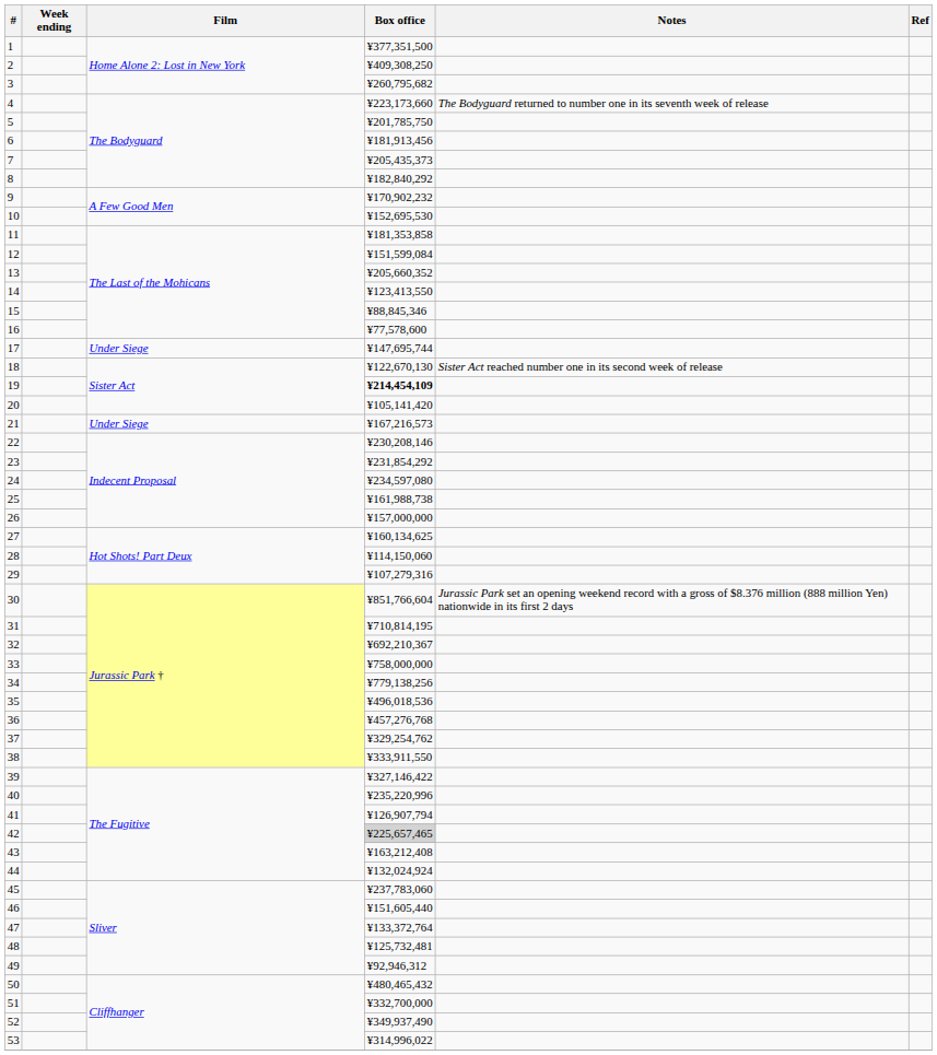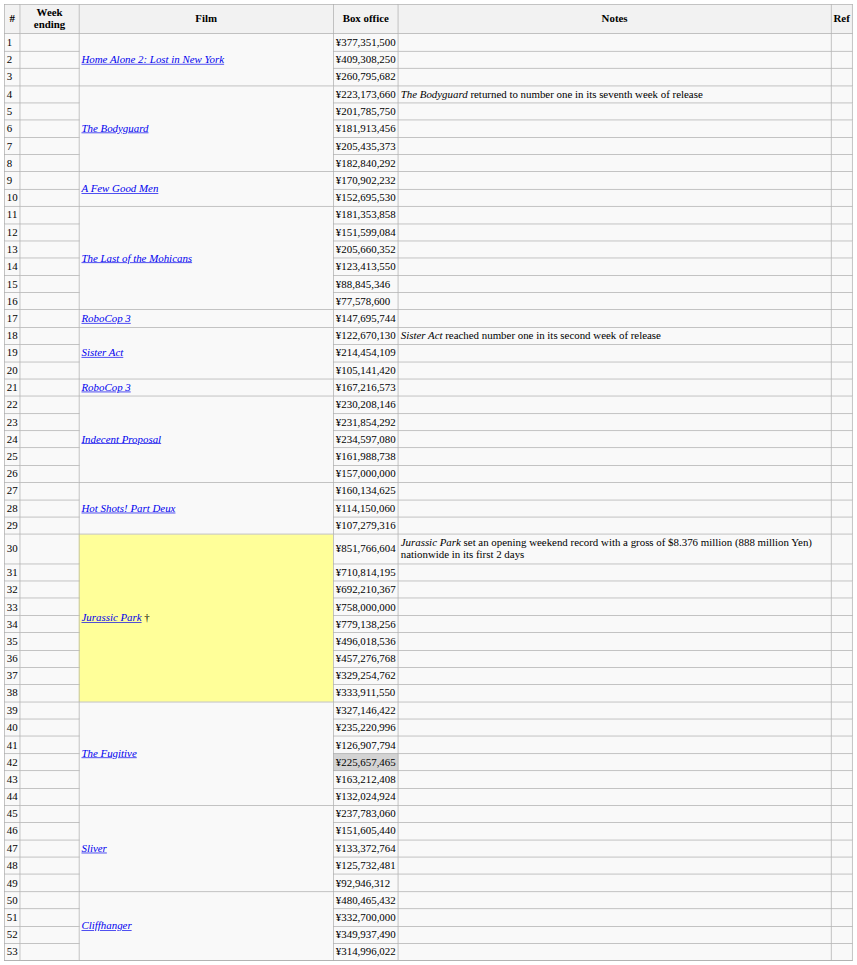 <table class="wikitable sortable">
 <tr>
 <th abbr="Week">#</th>
 <th abbr="Date">Week ending</th>
 <th width="30%">Film</th>
 <th abbr="Box Office">Box office</th>
 <th>Notes</th>
 <th>Ref</th>
 </tr>
 <tr>
 <td>1</td>
 <td></td>
 <td rowspan="3"><em><a href='#'>Home Alone 2: Lost in New York</a></em></td>
 <td>¥377,351,500</td>
 <td></td>
 <td></td>
 </tr>
 <tr>
 <td>2</td>
 <td></td>
 <td>¥409,308,250</td>
 <td></td>
 <td></td>
 </tr>
 <tr>
 <td>3</td>
 <td></td>
 <td>¥260,795,682</td>
 <td></td>
 <td></td>
 </tr>
 <tr>
 <td>4</td>
 <td></td>
 <td rowspan="5"><em><a href='#'>The Bodyguard</a></em></td>
 <td>¥223,173,660</td>
 <td><em>The Bodyguard</em> returned to number one in its seventh week of release</td>
 <td></td>
 </tr>
 <tr>
 <td>5</td>
 <td></td>
 <td>¥201,785,750</td>
 <td></td>
 <td></td>
 </tr>
 <tr>
 <td>6</td>
 <td></td>
 <td>¥181,913,456</td>
 <td></td>
 <td></td>
 </tr>
 <tr>
 <td>7</td>
 <td></td>
 <td>¥205,435,373</td>
 <td></td>
 <td></td>
 </tr>
 <tr>
 <td>8</td>
 <td></td>
 <td>¥182,840,292</td>
 <td></td>
 <td></td>
 </tr>
 <tr>
 <td>9</td>
 <td></td>
 <td rowspan="2"><em><a href='#'>A Few Good Men</a></em></td>
 <td>¥170,902,232</td>
 <td></td>
 <td></td>
 </tr>
 <tr>
 <td>10</td>
 <td></td>
 <td>¥152,695,530</td>
 <td></td>
 <td></td>
 </tr>
 <tr>
 <td>11</td>
 <td></td>
 <td rowspan="6"><em><a href='#'>The Last of the Mohicans</a></em></td>
 <td>¥181,353,858</td>
 <td></td>
 <td></td>
 </tr>
 <tr>
 <td>12</td>
 <td></td>
 <td>¥151,599,084</td>
 <td></td>
 <td></td>
 </tr>
 <tr>
 <td>13</td>
 <td></td>
 <td>¥205,660,352</td>
 <td></td>
 <td></td>
 </tr>
 <tr>
 <td>14</td>
 <td></td>
 <td>¥123,413,550</td>
 <td></td>
 <td></td>
 </tr>
 <tr>
 <td>15</td>
 <td></td>
 <td>¥88,845,346</td>
 <td></td>
 <td></td>
 </tr>
 <tr>
 <td>16</td>
 <td></td>
 <td>¥77,578,600</td>
 <td></td>
 <td></td>
 </tr>
 <tr>
 <td>17</td>
 <td></td>
-<td><em><a href='#'>Under Siege</a></em></td>
+<td><em><a href='#'>RoboCop 3</a></em></td>
 <td>¥147,695,744</td>
 <td></td>
 <td></td>
 </tr>
 <tr>
 <td>18</td>
 <td></td>
 <td rowspan="3"><em><a href='#'>Sister Act</a></em></td>
 <td>¥122,670,130</td>
 <td><em>Sister Act</em> reached number one in its second week of release</td>
 <td></td>
 </tr>
 <tr>
 <td>19</td>
 <td></td>
-<td><strong>¥214,454,109</strong></td>
+<td>¥214,454,109</td>
 <td></td>
 <td></td>
 </tr>
 <tr>
 <td>20</td>
 <td></td>
 <td>¥105,141,420</td>
 <td></td>
 <td></td>
 </tr>
 <tr>
 <td>21</td>
 <td></td>
-<td><em><a href='#'>Under Siege</a></em></td>
+<td><em><a href='#'>RoboCop 3</a></em></td>
 <td>¥167,216,573</td>
 <td></td>
 <td></td>
 </tr>
 <tr>
 <td>22</td>
 <td></td>
 <td rowspan="5"><em><a href='#'>Indecent Proposal</a></em></td>
 <td>¥230,208,146</td>
 <td></td>
 <td></td>
 </tr>
 <tr>
 <td>23</td>
 <td></td>
 <td>¥231,854,292</td>
 <td></td>
 <td></td>
 </tr>
 <tr>
 <td>24</td>
 <td></td>
 <td>¥234,597,080</td>
 <td></td>
 <td></td>
 </tr>
 <tr>
 <td>25</td>
 <td></td>
 <td>¥161,988,738</td>
 <td></td>
 <td></td>
 </tr>
 <tr>
 <td>26</td>
 <td></td>
 <td>¥157,000,000</td>
 <td></td>
 <td></td>
 </tr>
 <tr>
 <td>27</td>
 <td></td>
 <td rowspan="3"><em><a href='#'>Hot Shots! Part Deux</a></em></td>
 <td>¥160,134,625</td>
 <td></td>
 <td></td>
 </tr>
 <tr>
 <td>28</td>
 <td></td>
 <td>¥114,150,060</td>
 <td></td>
 <td></td>
 </tr>
 <tr>
 <td>29</td>
 <td></td>
 <td>¥107,279,316</td>
 <td></td>
 <td></td>
 </tr>
 <tr>
 <td>30</td>
 <td></td>
 <td rowspan="9" style="background-color:#FFFF99"><em><a href='#'>Jurassic Park</a></em> †</td>
 <td>¥851,766,604</td>
 <td><em>Jurassic Park</em> set an opening weekend record with a gross of $8.376 million (888 million Yen) nationwide in its first 2 days</td>
 <td></td>
 </tr>
 <tr>
 <td>31</td>
 <td></td>
 <td>¥710,814,195</td>
 <td></td>
 <td></td>
 </tr>
 <tr>
 <td>32</td>
 <td></td>
 <td>¥692,210,367</td>
 <td></td>
 <td></td>
 </tr>
 <tr>
 <td>33</td>
 <td></td>
 <td>¥758,000,000</td>
 <td></td>
 <td></td>
 </tr>
 <tr>
 <td>34</td>
 <td></td>
 <td>¥779,138,256</td>
 <td></td>
 <td></td>
 </tr>
 <tr>
 <td>35</td>
 <td></td>
 <td>¥496,018,536</td>
 <td></td>
 <td></td>
 </tr>
 <tr>
 <td>36</td>
 <td></td>
 <td>¥457,276,768</td>
 <td></td>
 <td></td>
 </tr>
 <tr>
 <td>37</td>
 <td></td>
 <td>¥329,254,762</td>
 <td></td>
 <td></td>
 </tr>
 <tr>
 <td>38</td>
 <td></td>
 <td>¥333,911,550</td>
 <td></td>
 <td></td>
 </tr>
 <tr>
 <td>39</td>
 <td></td>
 <td rowspan="6"><em><a href='#'>The Fugitive</a></em></td>
 <td>¥327,146,422</td>
 <td></td>
 <td></td>
 </tr>
 <tr>
 <td>40</td>
 <td></td>
 <td>¥235,220,996</td>
 <td></td>
 <td></td>
 </tr>
 <tr>
 <td>41</td>
 <td></td>
 <td>¥126,907,794</td>
 <td></td>
 <td></td>
 </tr>
 <tr>
 <td>42</td>
 <td></td>
 <td style="background: lightgrey;">¥225,657,465</td>
 <td></td>
 <td></td>
 </tr>
 <tr>
 <td>43</td>
 <td></td>
 <td>¥163,212,408</td>
 <td></td>
 <td></td>
 </tr>
 <tr>
 <td>44</td>
 <td></td>
 <td>¥132,024,924</td>
 <td></td>
 <td></td>
 </tr>
 <tr>
 <td>45</td>
 <td></td>
 <td rowspan="5"><em><a href='#'>Sliver</a></em></td>
 <td>¥237,783,060</td>
 <td></td>
 <td></td>
 </tr>
 <tr>
 <td>46</td>
 <td></td>
 <td>¥151,605,440</td>
 <td></td>
 <td></td>
 </tr>
 <tr>
 <td>47</td>
 <td></td>
 <td>¥133,372,764</td>
 <td></td>
 <td></td>
 </tr>
 <tr>
 <td>48</td>
 <td></td>
 <td>¥125,732,481</td>
 <td></td>
 <td></td>
 </tr>
 <tr>
 <td>49</td>
 <td></td>
 <td>¥92,946,312</td>
 <td></td>
 <td></td>
 </tr>
 <tr>
 <td>50</td>
 <td></td>
 <td rowspan="4"><em><a href='#'>Cliffhanger</a></em></td>
 <td>¥480,465,432</td>
 <td></td>
 <td></td>
 </tr>
 <tr>
 <td>51</td>
 <td></td>
 <td>¥332,700,000</td>
 <td></td>
 <td></td>
 </tr>
 <tr>
 <td>52</td>
 <td></td>
 <td>¥349,937,490</td>
 <td></td>
 <td></td>
 </tr>
 <tr>
 <td>53</td>
 <td></td>
 <td>¥314,996,022</td>
 <td></td>
 <td></td>
 </tr>
 <tr>
 </tr>
 </table>
